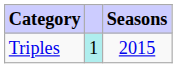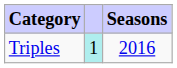 <table class="wikitable">
 <tr>
 <th style="background:#ccf;">Category</th>
 <th style="background:#ccf;"></th>
 <th style="background:#ccf;">Seasons</th>
 </tr>
 <tr>
 <td><a href='#'>Triples</a></td>
 <td style="background: paleturquoise; text-align:center;">1</td>
-<td style="text-align:center;"><a href='#'>2015</a></td>
+<td style="text-align:center;"><a href='#'>2016</a></td>
 </tr>
 </table>
